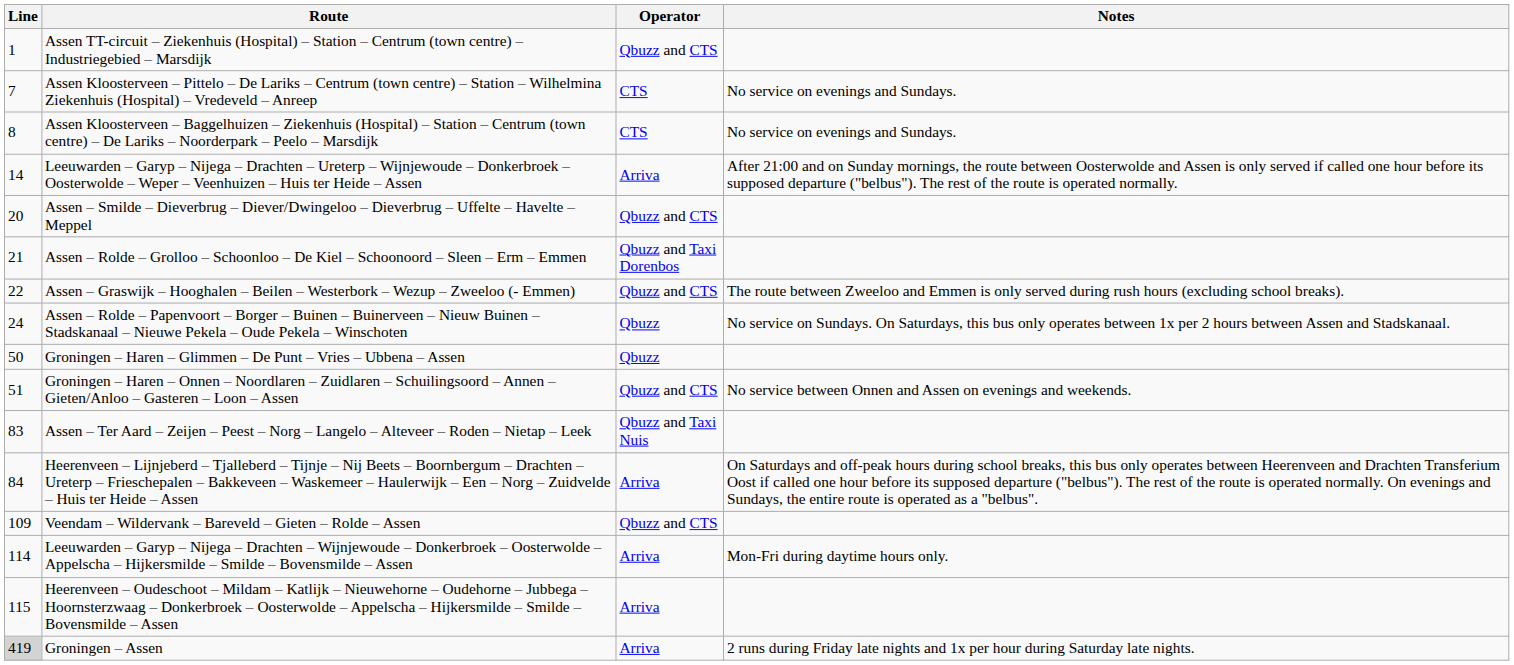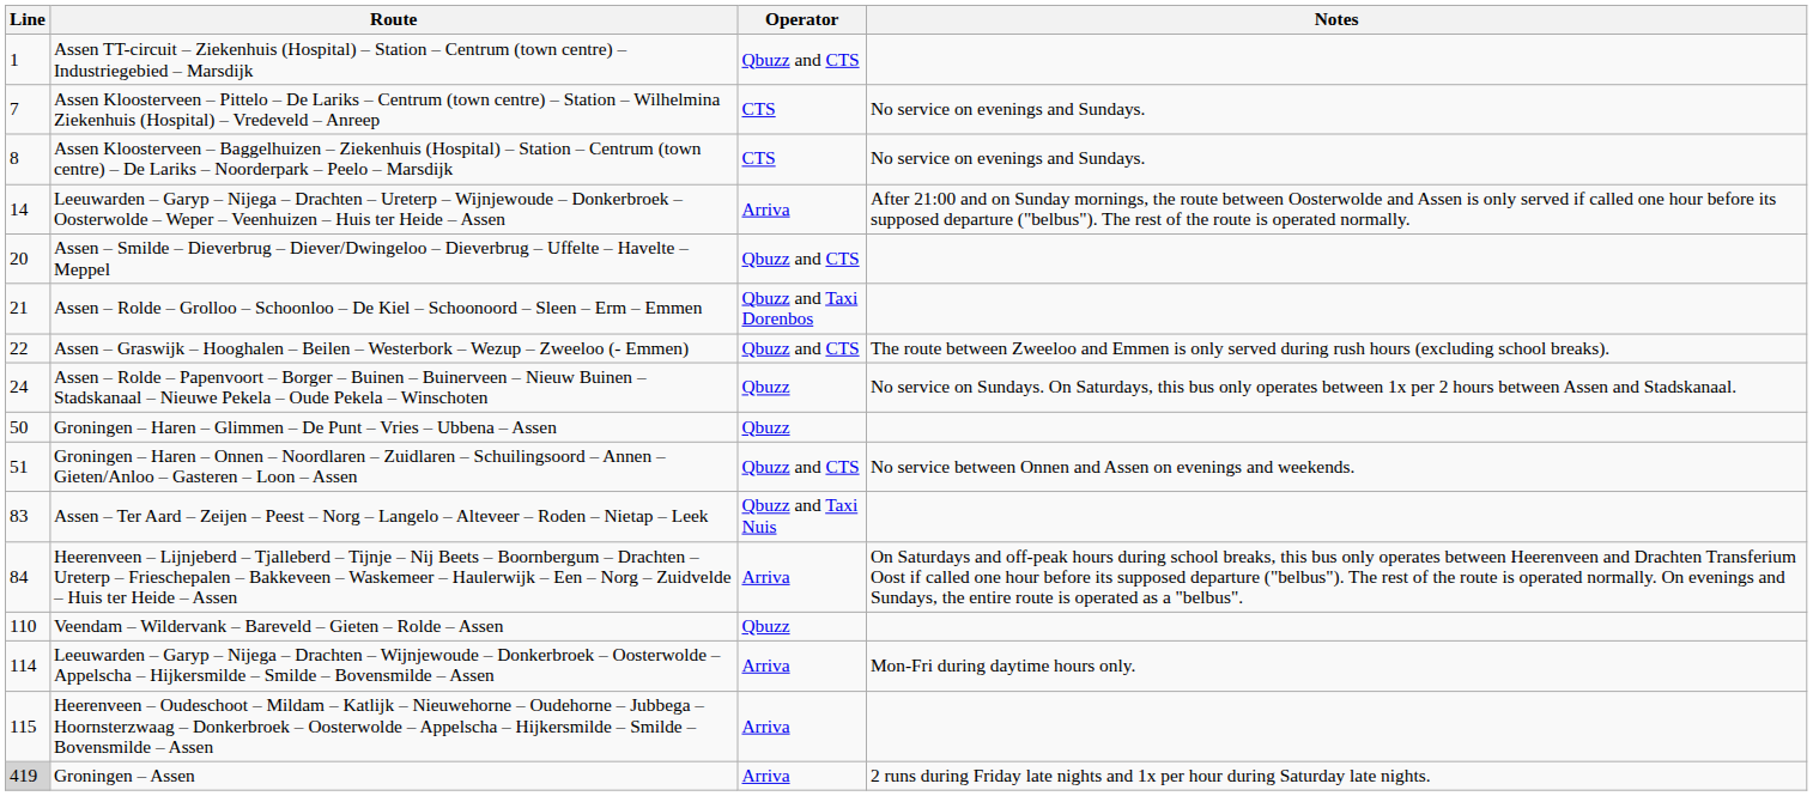 <table class="wikitable">
 <tr>
 <th>Line</th>
 <th>Route</th>
 <th>Operator</th>
 <th>Notes</th>
 </tr>
 <tr>
 <td>1</td>
 <td>Assen TT-circuit – Ziekenhuis (Hospital) – Station – Centrum (town centre) – Industriegebied – Marsdijk</td>
 <td><a href='#'>Qbuzz</a> and <a href='#'>CTS</a></td>
 <td></td>
 </tr>
 <tr>
 <td>7</td>
 <td>Assen Kloosterveen – Pittelo – De Lariks – Centrum (town centre) – Station – Wilhelmina Ziekenhuis (Hospital) – Vredeveld – Anreep</td>
 <td><a href='#'>CTS</a></td>
 <td>No service on evenings and Sundays.</td>
 </tr>
 <tr>
 <td>8</td>
 <td>Assen Kloosterveen – Baggelhuizen – Ziekenhuis (Hospital) – Station – Centrum (town centre) – De Lariks – Noorderpark – Peelo – Marsdijk</td>
 <td><a href='#'>CTS</a></td>
 <td>No service on evenings and Sundays.</td>
 </tr>
 <tr>
 <td>14</td>
 <td>Leeuwarden – Garyp – Nijega – Drachten – Ureterp – Wijnjewoude – Donkerbroek – Oosterwolde – Weper – Veenhuizen – Huis ter Heide – Assen</td>
 <td><a href='#'>Arriva</a></td>
 <td>After 21:00 and on Sunday mornings, the route between Oosterwolde and Assen is only served if called one hour before its supposed departure ("belbus"). The rest of the route is operated normally.</td>
 </tr>
 <tr>
 <td>20</td>
 <td>Assen – Smilde – Dieverbrug – Diever/Dwingeloo – Dieverbrug – Uffelte – Havelte – Meppel</td>
 <td><a href='#'>Qbuzz</a> and <a href='#'>CTS</a></td>
 <td></td>
 </tr>
 <tr>
 <td>21</td>
 <td>Assen – Rolde – Grolloo – Schoonloo – De Kiel – Schoonoord – Sleen – Erm – Emmen</td>
 <td><a href='#'>Qbuzz</a> and <a href='#'>Taxi Dorenbos</a></td>
 </tr>
 <tr>
 <td>22</td>
 <td>Assen – Graswijk – Hooghalen – Beilen – Westerbork – Wezup – Zweeloo (- Emmen)</td>
 <td><a href='#'>Qbuzz</a> and <a href='#'>CTS</a></td>
 <td>The route between Zweeloo and Emmen is only served during rush hours (excluding school breaks).</td>
 </tr>
 <tr>
 <td>24</td>
 <td>Assen – Rolde – Papenvoort – Borger – Buinen – Buinerveen – Nieuw Buinen – Stadskanaal – Nieuwe Pekela – Oude Pekela – Winschoten</td>
 <td><a href='#'>Qbuzz</a></td>
 <td>No service on Sundays. On Saturdays, this bus only operates between 1x per 2 hours between Assen and Stadskanaal.</td>
 </tr>
 <tr>
 <td>50</td>
 <td>Groningen – Haren – Glimmen – De Punt – Vries – Ubbena – Assen</td>
 <td><a href='#'>Qbuzz</a></td>
 <td></td>
 </tr>
 <tr>
 <td>51</td>
 <td>Groningen – Haren – Onnen – Noordlaren – Zuidlaren – Schuilingsoord – Annen – Gieten/Anloo – Gasteren – Loon – Assen</td>
 <td><a href='#'>Qbuzz</a> and <a href='#'>CTS</a></td>
 <td>No service between Onnen and Assen on evenings and weekends.</td>
 </tr>
 <tr>
 <td>83</td>
 <td>Assen – Ter Aard – Zeijen – Peest – Norg – Langelo – Alteveer – Roden – Nietap – Leek</td>
 <td><a href='#'>Qbuzz</a> and <a href='#'>Taxi Nuis</a></td>
 <td></td>
 </tr>
 <tr>
 <td>84</td>
 <td>Heerenveen – Lijnjeberd – Tjalleberd – Tijnje – Nij Beets – Boornbergum – Drachten – Ureterp – Frieschepalen – Bakkeveen – Waskemeer – Haulerwijk – Een – Norg – Zuidvelde – Huis ter Heide – Assen</td>
 <td><a href='#'>Arriva</a></td>
 <td>On Saturdays and off-peak hours during school breaks, this bus only operates between Heerenveen and Drachten Transferium Oost if called one hour before its supposed departure ("belbus"). The rest of the route is operated normally. On evenings and Sundays, the entire route is operated as a "belbus".</td>
 </tr>
 <tr>
-<td>109</td>
+<td>110</td>
 <td>Veendam – Wildervank – Bareveld – Gieten – Rolde – Assen</td>
-<td><a href='#'>Qbuzz</a> and <a href='#'>CTS</a></td>
+<td><a href='#'>Qbuzz</a></td>
 <td></td>
 </tr>
 <tr>
 <td>114</td>
 <td>Leeuwarden – Garyp – Nijega – Drachten – Wijnjewoude – Donkerbroek – Oosterwolde – Appelscha – Hijkersmilde – Smilde – Bovensmilde – Assen</td>
 <td><a href='#'>Arriva</a></td>
 <td>Mon-Fri during daytime hours only.</td>
 </tr>
 <tr>
 <td>115</td>
 <td>Heerenveen – Oudeschoot – Mildam – Katlijk – Nieuwehorne – Oudehorne – Jubbega – Hoornsterzwaag – Donkerbroek – Oosterwolde – Appelscha – Hijkersmilde – Smilde – Bovensmilde – Assen</td>
 <td><a href='#'>Arriva</a></td>
 <td></td>
 </tr>
 <tr>
 <td style="background: lightgrey;">419</td>
 <td>Groningen – Assen</td>
 <td><a href='#'>Arriva</a></td>
 <td>2 runs during Friday late nights and 1x per hour during Saturday late nights.</td>
 </tr>
 </table>
